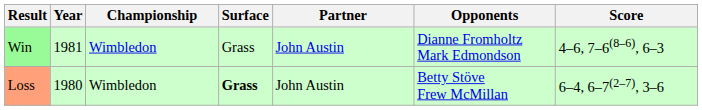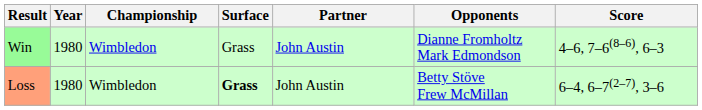 <table class="sortable wikitable">
 <tr>
 <th style="width:40px">Result</th>
 <th style="width:30px">Year</th>
 <th style="width:140px">Championship</th>
 <th style="width:50px">Surface</th>
 <th style="width:150px">Partner</th>
 <th style="width:150px">Opponents</th>
 <th style="width:150px" class="unsortable">Score</th>
 </tr>
 <tr style="background:#ccffcc;">
 <td style="background:#98fb98;">Win</td>
-<td>1981</td>
+<td>1980</td>
 <td><a href='#'>Wimbledon</a></td>
 <td>Grass</td>
 <td> <a href='#'>John Austin</a></td>
 <td> <a href='#'>Dianne Fromholtz</a><br> <a href='#'>Mark Edmondson</a></td>
 <td>4–6, 7–6<sup>(8–6)</sup>, 6–3</td>
 </tr>
 <tr style="background:#ccffcc;">
 <td style="background:#ffa07a;">Loss</td>
 <td>1980</td>
 <td>Wimbledon</td>
 <td><strong>Grass</strong></td>
 <td> John Austin</td>
 <td> <a href='#'>Betty Stöve</a><br> <a href='#'>Frew McMillan</a></td>
 <td>6–4, 6–7<sup>(2–7)</sup>, 3–6</td>
 </tr>
 </table>
